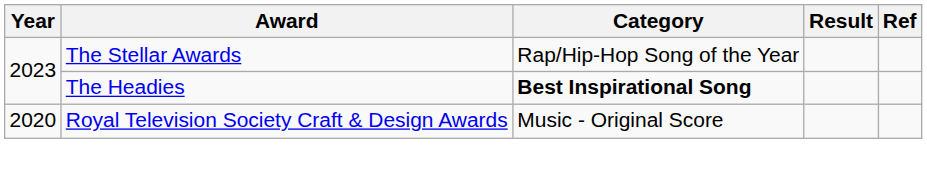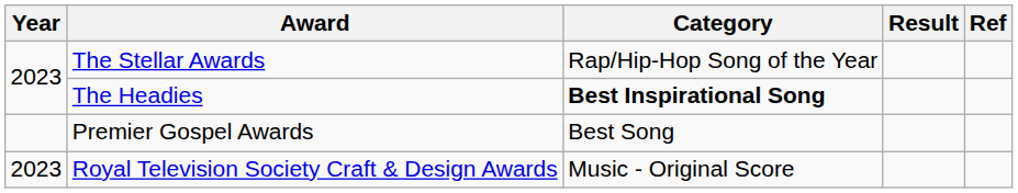 <table class="wikitable">
 <tr>
 <th>Year</th>
 <th>Award</th>
 <th>Category</th>
 <th>Result</th>
 <th>Ref</th>
 </tr>
 <tr>
 <td rowspan="2">2023</td>
 <td><a href='#'>The Stellar Awards</a></td>
 <td>Rap/Hip-Hop Song of the Year</td>
 <td></td>
 <td></td>
 </tr>
 <tr>
 <td><a href='#'>The Headies</a></td>
 <td><strong>Best Inspirational Song</strong></td>
 <td></td>
 <td></td>
 </tr>
 <tr>
-<td>2020</td>
+<td></td>
+<td>Premier Gospel Awards</td>
+<td>Best Song</td>
+<td></td>
+<td></td>
+</tr>
+<tr>
+<td>2023</td>
 <td><a href='#'>Royal Television Society Craft & Design Awards</a></td>
 <td>Music - Original Score</td>
 <td></td>
 <td></td>
 </tr>
 </table>
